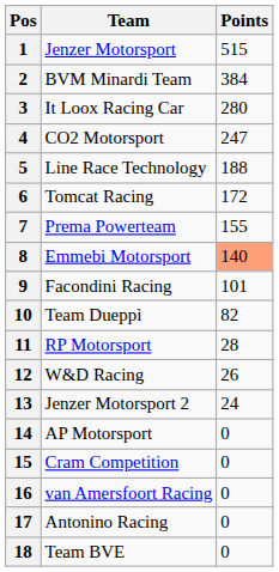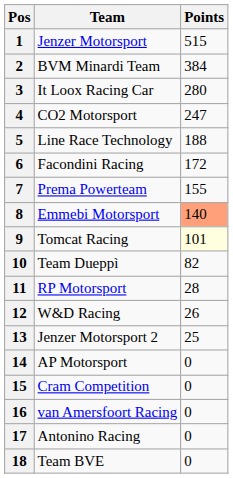 <table class="wikitable" style="font-size:85%">
 <tr>
 <th>Pos</th>
 <th>Team</th>
 <th>Points</th>
 </tr>
 <tr>
 <th>1</th>
 <td><a href='#'>Jenzer Motorsport</a></td>
 <td>515</td>
 </tr>
 <tr>
 <th>2</th>
 <td>BVM Minardi Team</td>
 <td>384</td>
 </tr>
 <tr>
 <th>3</th>
 <td>It Loox Racing Car</td>
 <td>280</td>
 </tr>
 <tr>
 <th>4</th>
 <td>CO2 Motorsport</td>
 <td>247</td>
 </tr>
 <tr>
 <th>5</th>
 <td>Line Race Technology</td>
 <td>188</td>
 </tr>
 <tr>
 <th>6</th>
-<td>Tomcat Racing</td>
+<td>Facondini Racing</td>
 <td>172</td>
 </tr>
 <tr>
 <th>7</th>
 <td><a href='#'>Prema Powerteam</a></td>
 <td>155</td>
 </tr>
 <tr>
 <th>8</th>
 <td><a href='#'>Emmebi Motorsport</a></td>
 <td style="background: lightsalmon;">140</td>
 </tr>
 <tr>
 <th>9</th>
-<td>Facondini Racing</td>
-<td>101</td>
+<td>Tomcat Racing</td>
+<td style="background: lightyellow;">101</td>
 </tr>
 <tr>
 <th>10</th>
 <td>Team Dueppì</td>
 <td>82</td>
 </tr>
 <tr>
 <th>11</th>
 <td><a href='#'>RP Motorsport</a></td>
 <td>28</td>
 </tr>
 <tr>
 <th>12</th>
 <td>W&D Racing</td>
 <td>26</td>
 </tr>
 <tr>
 <th>13</th>
 <td>Jenzer Motorsport 2</td>
-<td>24</td>
+<td>25</td>
 </tr>
 <tr>
 <th>14</th>
 <td>AP Motorsport</td>
 <td>0</td>
 </tr>
 <tr>
 <th>15</th>
 <td><a href='#'>Cram Competition</a></td>
 <td>0</td>
 </tr>
 <tr>
 <th>16</th>
 <td><a href='#'>van Amersfoort Racing</a></td>
 <td>0</td>
 </tr>
 <tr>
 <th>17</th>
 <td>Antonino Racing</td>
 <td>0</td>
 </tr>
 <tr>
 <th>18</th>
 <td>Team BVE</td>
 <td>0</td>
 </tr>
 </table>
